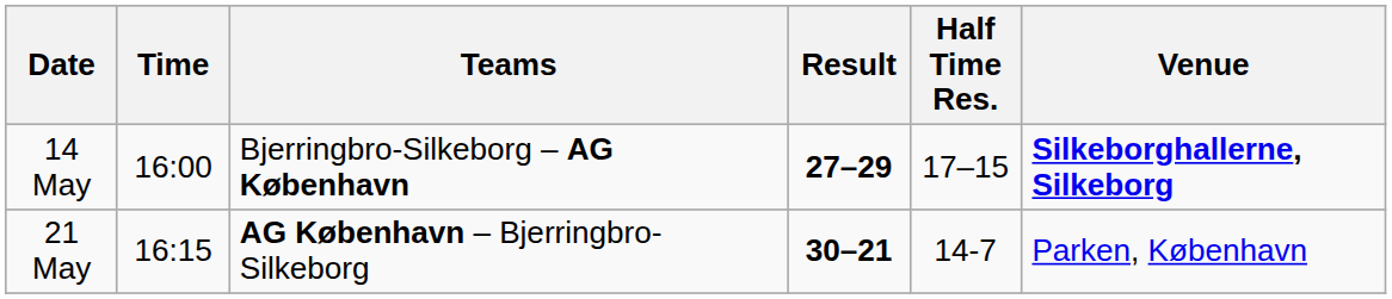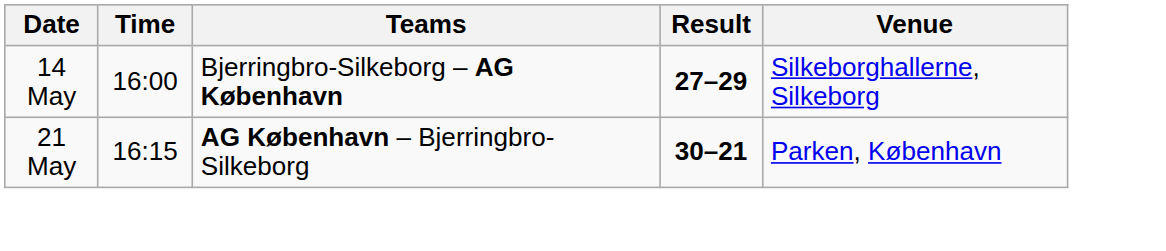 <table class="wikitable" style="text-align:center;">
 <tr>
 <th style="width:50px;">Date</th>
 <th style="width:50px;">Time</th>
 <th style="width:280px;">Teams</th>
 <th style="width:55px;">Result</th>
-<th style="width:50px;">Half Time Res.</th>
 <th style="width:180px;">Venue</th>
 </tr>
 <tr>
 <td>14 May</td>
 <td>16:00</td>
 <td style="text-align:left; padding-left:5px;">Bjerringbro-Silkeborg – <strong>AG København</strong></td>
 <td><strong>27–29</strong></td>
-<td>17–15</td>
-<td style="text-align:left; padding-left:5px;"><strong><a href='#'>Silkeborghallerne</a>, <a href='#'>Silkeborg</a></strong></td>
+<td style="text-align:left; padding-left:5px;"><a href='#'>Silkeborghallerne</a>, <a href='#'>Silkeborg</a></td>
 </tr>
 <tr>
 <td>21 May</td>
 <td>16:15</td>
 <td style="text-align:left; padding-left:5px;"><strong>AG København</strong> – Bjerringbro-Silkeborg</td>
 <td><strong>30–21</strong></td>
-<td>14-7</td>
 <td style="text-align:left; padding-left:5px;"><a href='#'>Parken</a>, <a href='#'>København</a></td>
 </tr>
 </table>
